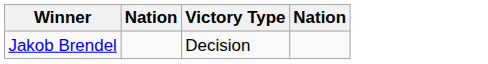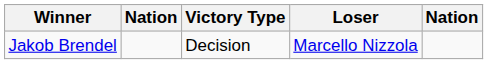 <table class="wikitable sortable" style="text-align:left;">
 <tr>
 <th>Winner</th>
 <th>Nation</th>
 <th>Victory Type</th>
+<th>Loser</th>
 <th>Nation</th>
 </tr>
 <tr>
 <td><a href='#'>Jakob Brendel</a></td>
 <td></td>
 <td>Decision</td>
+<td><a href='#'>Marcello Nizzola</a></td>
 <td></td>
 </tr>
 </table>
